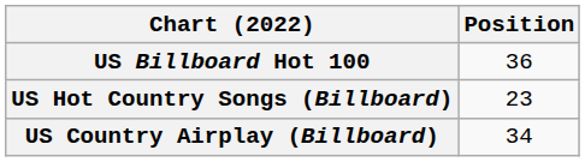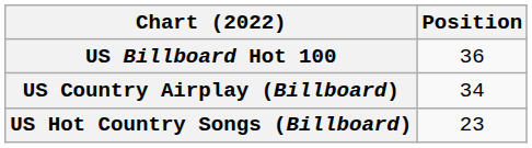 <table class="wikitable plainrowheaders" style="text-align:center">
 <tr>
 <th scope="col">Chart (2022)</th>
 <th scope="col">Position</th>
 </tr>
 <tr>
 <th scope="row">US <em>Billboard</em> Hot 100</th>
 <td>36</td>
 </tr>
 <tr>
+<th scope="row">US Country Airplay (<em>Billboard</em>)</th>
+<td>34</td>
+</tr>
+<tr>
 <th scope="row">US Hot Country Songs (<em>Billboard</em>)</th>
 <td>23</td>
 </tr>
-<tr>
-<th scope="row">US Country Airplay (<em>Billboard</em>)</th>
-<td>34</td>
-</tr>
 </table>
